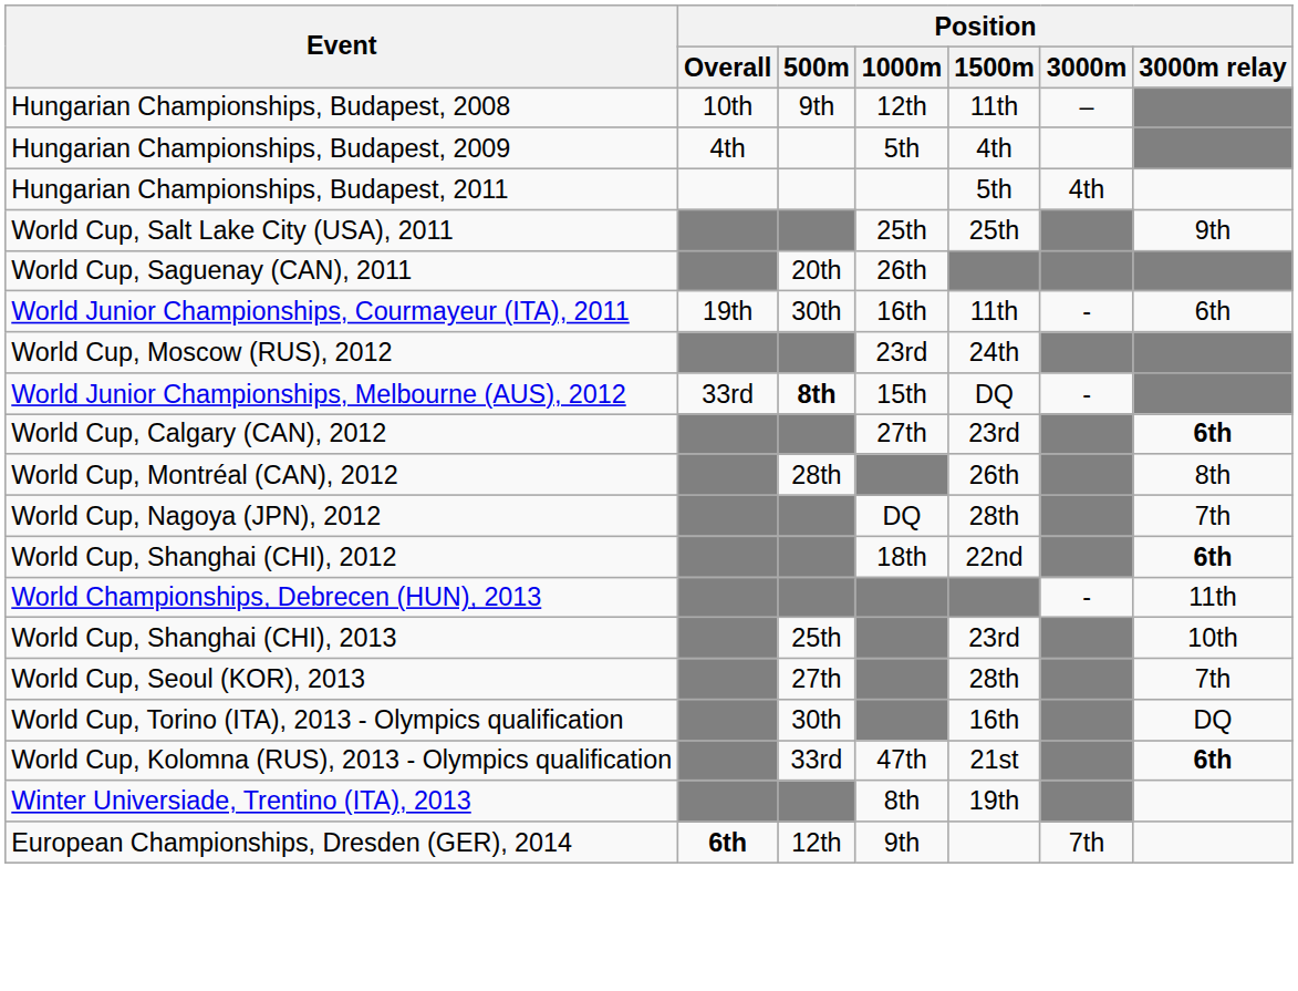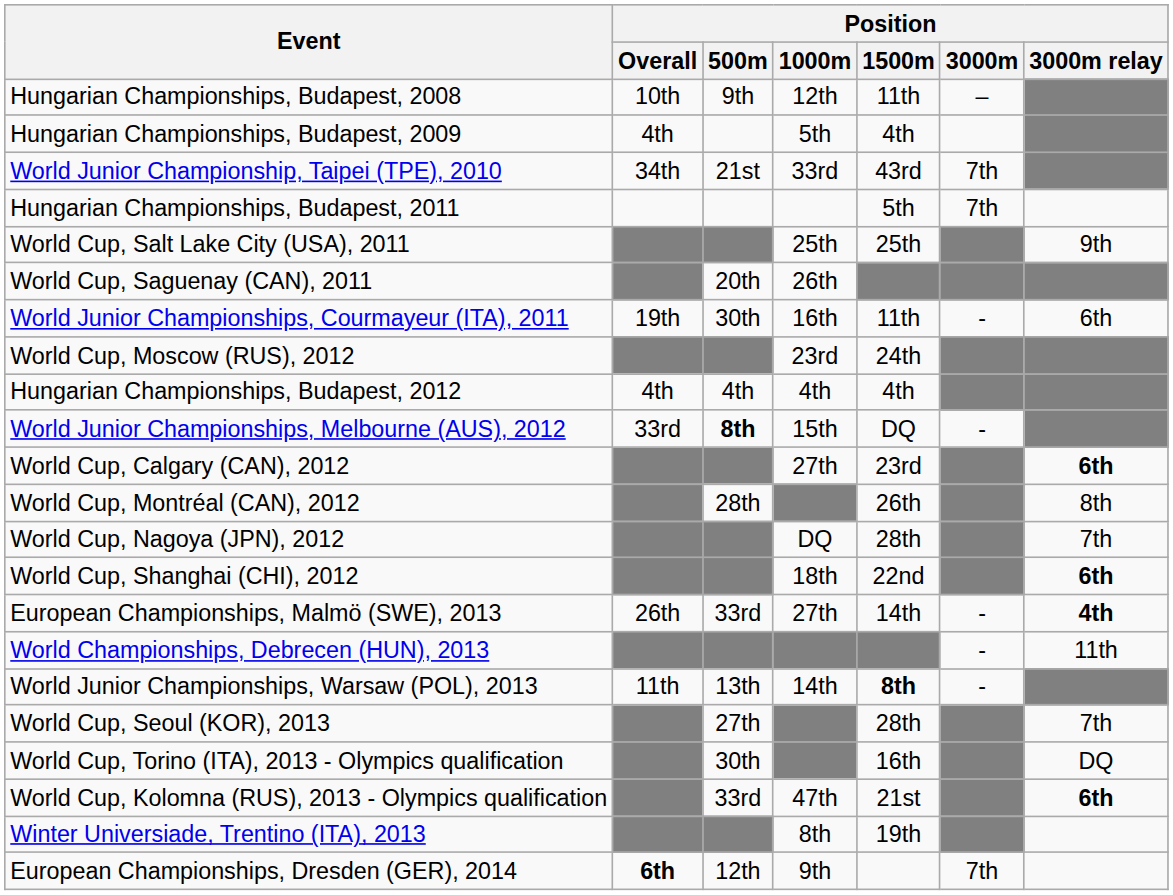 <table class="wikitable" style="text-align:center; font-size: 90%; border: gray solid 1px; border-collapse: collapse;">
 <tr>
 <th rowspan="2">Event</th>
 <th colspan="6">Position</th>
 </tr>
 <tr>
 <th>Overall</th>
 <th>500m</th>
 <th>1000m</th>
 <th>1500m</th>
 <th>3000m</th>
 <th>3000m relay</th>
 </tr>
 <tr>
 <td align="left">Hungarian Championships, Budapest, 2008</td>
 <td>10th</td>
 <td>9th</td>
 <td>12th</td>
 <td>11th</td>
 <td>–</td>
 <td style="background:grey"></td>
 </tr>
 <tr>
 <td align="left">Hungarian Championships, Budapest, 2009</td>
 <td>4th</td>
 <td></td>
 <td>5th</td>
 <td>4th</td>
 <td></td>
 <td style="background:grey"></td>
 </tr>
 <tr>
+<td align="left"><a href='#'>World Junior Championship, Taipei (TPE), 2010</a></td>
+<td>34th</td>
+<td>21st</td>
+<td>33rd</td>
+<td>43rd</td>
+<td>7th</td>
+<td style="background:grey"></td>
+</tr>
+<tr>
 <td align="left">Hungarian Championships, Budapest, 2011</td>
 <td></td>
 <td></td>
 <td></td>
 <td>5th</td>
-<td>4th</td>
+<td>7th</td>
 <td></td>
 </tr>
 <tr>
 <td align="left">World Cup, Salt Lake City (USA), 2011</td>
 <td style="background:grey"></td>
 <td style="background:grey"></td>
 <td>25th</td>
 <td>25th</td>
 <td style="background:grey"></td>
 <td>9th</td>
 </tr>
 <tr>
 <td align="left">World Cup, Saguenay (CAN), 2011</td>
 <td style="background:grey"></td>
 <td>20th</td>
 <td>26th</td>
 <td style="background:grey"></td>
 <td style="background:grey"></td>
 <td style="background:grey"></td>
 </tr>
 <tr>
 <td align="left"><a href='#'>World Junior Championships, Courmayeur (ITA), 2011</a></td>
 <td>19th</td>
 <td>30th</td>
 <td>16th</td>
 <td>11th</td>
 <td>-</td>
 <td>6th</td>
 </tr>
 <tr>
 <td align="left">World Cup, Moscow (RUS), 2012</td>
 <td style="background:grey"></td>
 <td style="background:grey"></td>
 <td>23rd</td>
 <td>24th</td>
+<td style="background:grey"></td>
+<td style="background:grey"></td>
+</tr>
+<tr>
+<td align="left">Hungarian Championships, Budapest, 2012</td>
+<td>4th</td>
+<td>4th</td>
+<td>4th</td>
+<td>4th</td>
 <td style="background:grey"></td>
 <td style="background:grey"></td>
 </tr>
 <tr>
 <td align="left"><a href='#'>World Junior Championships, Melbourne (AUS), 2012</a></td>
 <td>33rd</td>
 <td><strong>8th</strong></td>
 <td>15th</td>
 <td>DQ</td>
 <td>-</td>
 <td style="background:grey"></td>
 </tr>
 <tr>
 <td align="left">World Cup, Calgary (CAN), 2012</td>
 <td style="background:grey"></td>
 <td style="background:grey"></td>
 <td>27th</td>
 <td>23rd</td>
 <td style="background:grey"></td>
 <td><strong>6th</strong></td>
 </tr>
 <tr>
 <td align="left">World Cup, Montréal (CAN), 2012</td>
 <td style="background:grey"></td>
 <td>28th</td>
 <td style="background:grey"></td>
 <td>26th</td>
 <td style="background:grey"></td>
 <td>8th</td>
 </tr>
 <tr>
 <td align="left">World Cup, Nagoya (JPN), 2012</td>
 <td style="background:grey"></td>
 <td style="background:grey"></td>
 <td>DQ</td>
 <td>28th</td>
 <td style="background:grey"></td>
 <td>7th</td>
 </tr>
 <tr>
 <td align="left">World Cup, Shanghai (CHI), 2012</td>
 <td style="background:grey"></td>
 <td style="background:grey"></td>
 <td>18th</td>
 <td>22nd</td>
 <td style="background:grey"></td>
 <td><strong>6th</strong></td>
 </tr>
 <tr>
+<td align="left">European Championships, Malmö (SWE), 2013</td>
+<td>26th</td>
+<td>33rd</td>
+<td>27th</td>
+<td>14th</td>
+<td>-</td>
+<td><strong>4th</strong></td>
+</tr>
+<tr>
 <td align="left"><a href='#'>World Championships, Debrecen (HUN), 2013</a></td>
 <td style="background:grey"></td>
 <td style="background:grey"></td>
 <td style="background:grey"></td>
 <td style="background:grey"></td>
 <td>-</td>
 <td>11th</td>
 </tr>
 <tr>
-<td align="left">World Cup, Shanghai (CHI), 2013</td>
+<td align="left">World Junior Championships, Warsaw (POL), 2013</td>
+<td>11th</td>
+<td>13th</td>
+<td>14th</td>
+<td><strong>8th</strong></td>
+<td>-</td>
 <td style="background:grey"></td>
-<td>25th</td>
-<td style="background:grey"></td>
-<td>23rd</td>
-<td style="background:grey"></td>
-<td>10th</td>
 </tr>
 <tr>
 <td align="left">World Cup, Seoul (KOR), 2013</td>
 <td style="background:grey"></td>
 <td>27th</td>
 <td style="background:grey"></td>
 <td>28th</td>
 <td style="background:grey"></td>
 <td>7th</td>
 </tr>
 <tr>
 <td align="left">World Cup, Torino (ITA), 2013 - Olympics qualification</td>
 <td style="background:grey"></td>
 <td>30th</td>
 <td style="background:grey"></td>
 <td>16th</td>
 <td style="background:grey"></td>
 <td>DQ</td>
 </tr>
 <tr>
 <td align="left">World Cup, Kolomna (RUS), 2013 - Olympics qualification</td>
 <td style="background:grey"></td>
 <td>33rd</td>
 <td>47th</td>
 <td>21st</td>
 <td style="background:grey"></td>
 <td><strong>6th</strong></td>
 </tr>
 <tr>
 <td align="left"><a href='#'>Winter Universiade, Trentino (ITA), 2013</a></td>
 <td style="background:grey"></td>
 <td style="background:grey"></td>
 <td>8th</td>
 <td>19th</td>
 <td style="background:grey"></td>
 <td></td>
 </tr>
 <tr>
 <td align="left">European Championships, Dresden (GER), 2014</td>
 <td><strong>6th</strong></td>
 <td>12th</td>
 <td>9th</td>
 <td></td>
 <td>7th</td>
 <td></td>
 </tr>
 </table>
